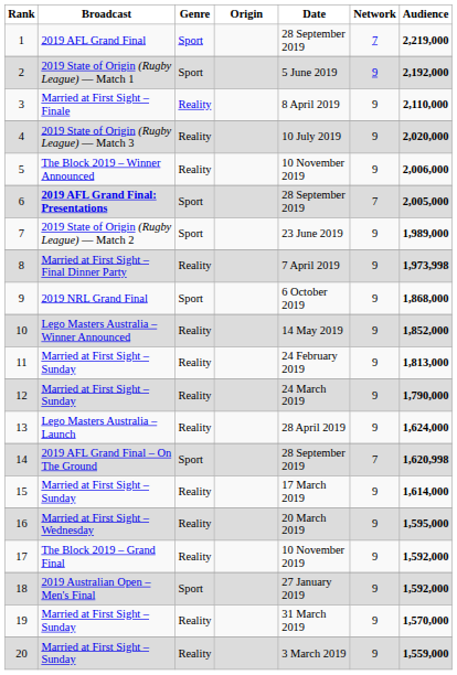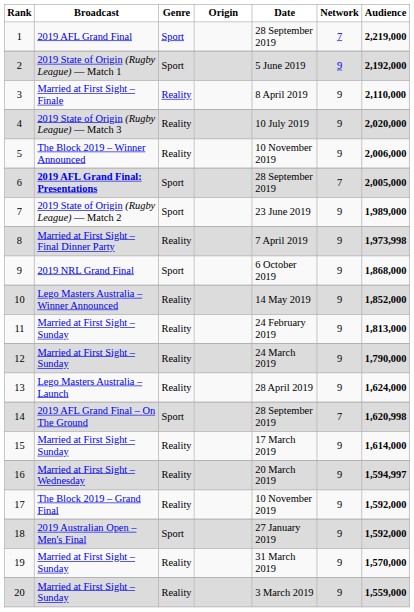 <table border="1" cellpadding="4" cel lspacing="0" style="border:1px solid #aaa; border-collapse:collapse">
 <tr bgcolor="white">
 <th><strong>Rank</strong></th>
 <th><strong>Broadcast</strong></th>
 <th><strong>Genre</strong></th>
 <th><strong>Origin</strong></th>
 <th><strong>Date</strong></th>
 <th><strong>Network</strong></th>
 <th><strong>Audience</strong></th>
 </tr>
 <tr bgcolor="#f9f9f9">
 <td align="center">1</td>
 <td><a href='#'>2019 AFL Grand Final</a></td>
 <td><a href='#'>Sport</a></td>
 <td style="width: 60pt;" align="center"></td>
 <td>28 September 2019</td>
 <td align="center"><a href='#'>7</a></td>
 <th>2,219,000</th>
 </tr>
 <tr>
 </tr>
 <tr bgcolor=gainsboro>
 <td align="center">2</td>
 <td><a href='#'>2019 State of Origin</a> <em>(Rugby League)</em> — Match 1</td>
 <td>Sport</td>
 <td align="center"></td>
 <td>5 June 2019</td>
 <td align="center"><a href='#'>9</a></td>
 <th>2,192,000</th>
 </tr>
 <tr bgcolor="#f9f9f9">
 <td align="center">3</td>
 <td><a href='#'>Married at First Sight – Finale</a></td>
 <td><a href='#'>Reality</a></td>
 <td align="center"></td>
 <td>8 April 2019</td>
 <td align="center">9</td>
 <th>2,110,000</th>
 </tr>
 <tr>
 </tr>
 <tr bgcolor=gainsboro>
 <td align="center">4</td>
 <td><a href='#'>2019 State of Origin</a> <em>(Rugby League)</em> — Match 3</td>
 <td>Reality</td>
 <td align="center"></td>
 <td>10 July 2019</td>
 <td align="center">9</td>
 <th>2,020,000</th>
 </tr>
 <tr bgcolor="#f9f9f9">
 <td align="center">5</td>
 <td><a href='#'>The Block 2019 – Winner Announced</a></td>
 <td>Reality</td>
 <td align="center"></td>
 <td>10 November 2019</td>
 <td align="center">9</td>
 <th>2,006,000</th>
 </tr>
 <tr>
 </tr>
 <tr bgcolor=gainsboro>
 <td align="center">6</td>
 <td><strong><a href='#'>2019 AFL Grand Final: Presentations</a></strong></td>
 <td>Sport</td>
 <td align="center"></td>
 <td>28 September 2019</td>
 <td align="center">7</td>
 <th>2,005,000</th>
 </tr>
 <tr bgcolor="#f9f9f9">
 <td align="center">7</td>
 <td><a href='#'>2019 State of Origin</a> <em>(Rugby League)</em> — Match 2</td>
 <td>Sport</td>
 <td align="center"></td>
 <td>23 June 2019</td>
 <td align="center">9</td>
 <th>1,989,000</th>
 </tr>
 <tr>
 </tr>
 <tr bgcolor=gainsboro>
 <td align="center">8</td>
 <td><a href='#'>Married at First Sight – Final Dinner Party</a></td>
 <td>Reality</td>
 <td align="center"></td>
 <td>7 April 2019</td>
 <td align="center">9</td>
 <th>1,973,998</th>
 </tr>
 <tr bgcolor="#f9f9f9">
 <td align="center">9</td>
 <td><a href='#'>2019 NRL Grand Final</a></td>
 <td>Sport</td>
 <td align="center"></td>
 <td>6 October 2019</td>
 <td align="center">9</td>
 <th>1,868,000</th>
 </tr>
 <tr>
 </tr>
 <tr bgcolor=gainsboro>
 <td align="center">10</td>
 <td><a href='#'>Lego Masters Australia – Winner Announced</a></td>
 <td>Reality</td>
 <td align="center"></td>
 <td>14 May 2019</td>
 <td align="center">9</td>
 <th>1,852,000</th>
 </tr>
 <tr bgcolor="#f9f9f9">
 <td align="center">11</td>
 <td><a href='#'>Married at First Sight – Sunday</a></td>
 <td>Reality</td>
 <td align="center"></td>
 <td>24 February 2019</td>
 <td align="center">9</td>
 <th>1,813,000</th>
 </tr>
 <tr>
 </tr>
 <tr bgcolor=gainsboro>
 <td align="center">12</td>
 <td><a href='#'>Married at First Sight – Sunday</a></td>
 <td>Reality</td>
 <td align="center"></td>
 <td>24 March 2019</td>
 <td align="center">9</td>
 <th>1,790,000</th>
 </tr>
 <tr bgcolor="#f9f9f9">
 <td align="center">13</td>
 <td><a href='#'>Lego Masters Australia – Launch</a></td>
 <td>Reality</td>
 <td align="center"></td>
 <td>28 April 2019</td>
 <td align="center">9</td>
 <th>1,624,000</th>
 </tr>
 <tr>
 </tr>
 <tr bgcolor=gainsboro>
 <td align="center">14</td>
 <td><a href='#'>2019 AFL Grand Final – On The Ground</a></td>
 <td>Sport</td>
 <td align="center"></td>
 <td>28 September 2019</td>
 <td align="center">7</td>
 <th>1,620,998</th>
 </tr>
 <tr bgcolor="#f9f9f9">
 <td align="center">15</td>
 <td><a href='#'>Married at First Sight – Sunday</a></td>
 <td>Reality</td>
 <td align="center"></td>
 <td>17 March 2019</td>
 <td align="center">9</td>
 <th>1,614,000</th>
 </tr>
 <tr>
 </tr>
 <tr bgcolor=gainsboro>
 <td align="center">16</td>
 <td><a href='#'>Married at First Sight – Wednesday</a></td>
 <td>Reality</td>
 <td align="center"></td>
 <td>20 March 2019</td>
 <td align="center">9</td>
-<th>1,595,000</th>
+<th>1,594,997</th>
 </tr>
 <tr bgcolor="#f9f9f9">
 <td align="center">17</td>
 <td><a href='#'>The Block 2019 – Grand Final</a></td>
 <td>Reality</td>
 <td align="center"></td>
 <td>10 November 2019</td>
 <td align="center">9</td>
 <th>1,592,000</th>
 </tr>
 <tr>
 </tr>
 <tr bgcolor=gainsboro>
 <td align="center">18</td>
 <td><a href='#'>2019 Australian Open – Men's Final</a></td>
 <td>Sport</td>
 <td align="center"></td>
 <td>27 January 2019</td>
 <td align="center">9</td>
 <th>1,592,000</th>
 </tr>
 <tr bgcolor="#f9f9f9">
 <td align="center">19</td>
 <td><a href='#'>Married at First Sight – Sunday</a></td>
 <td>Reality</td>
 <td align="center"></td>
 <td>31 March 2019</td>
 <td align="center">9</td>
 <th>1,570,000</th>
 </tr>
 <tr>
 </tr>
 <tr bgcolor=gainsboro>
 <td align="center">20</td>
 <td><a href='#'>Married at First Sight – Sunday</a></td>
 <td>Reality</td>
 <td align="center"></td>
 <td>3 March 2019</td>
 <td align="center">9</td>
 <th>1,559,000</th>
 </tr>
 </table>
